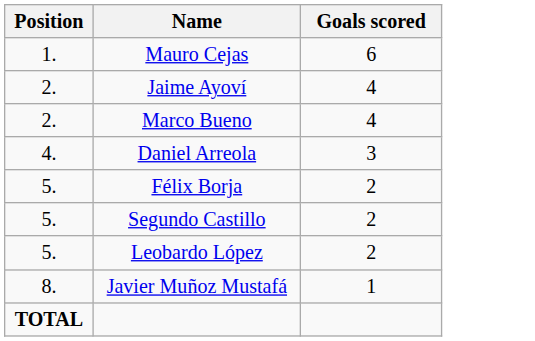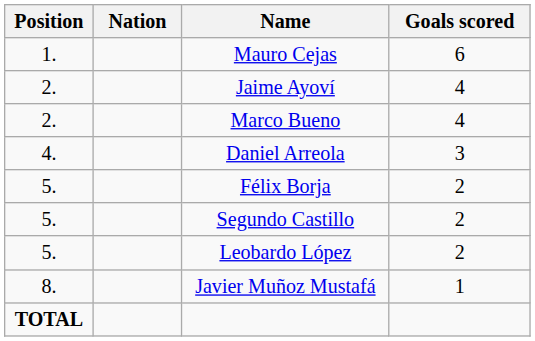 <table class="wikitable" style="font-size: 95%; text-align: center;">
 <tr>
 <th width=60>Position</th>
+<th width=60>Nation</th>
 <th width=150>Name</th>
 <th width=100>Goals scored</th>
 </tr>
 <tr>
 <td>1.</td>
+<td></td>
 <td><a href='#'>Mauro Cejas</a></td>
 <td>6</td>
 </tr>
 <tr>
 <td>2.</td>
+<td></td>
 <td><a href='#'>Jaime Ayoví</a></td>
 <td>4</td>
 </tr>
 <tr>
 <td>2.</td>
+<td></td>
 <td><a href='#'>Marco Bueno</a></td>
 <td>4</td>
 </tr>
 <tr>
 <td>4.</td>
+<td></td>
 <td><a href='#'>Daniel Arreola</a></td>
 <td>3</td>
 </tr>
 <tr>
 <td>5.</td>
+<td></td>
 <td><a href='#'>Félix Borja</a></td>
 <td>2</td>
 </tr>
 <tr>
 <td>5.</td>
+<td></td>
 <td><a href='#'>Segundo Castillo</a></td>
 <td>2</td>
 </tr>
 <tr>
 <td>5.</td>
+<td></td>
 <td><a href='#'>Leobardo López</a></td>
 <td>2</td>
 </tr>
 <tr>
 <td>8.</td>
+<td></td>
 <td><a href='#'>Javier Muñoz Mustafá</a></td>
 <td>1</td>
 </tr>
 <tr>
 <td><strong>TOTAL</strong></td>
 <td></td>
 <td></td>
+<td></td>
 </tr>
 </table>
